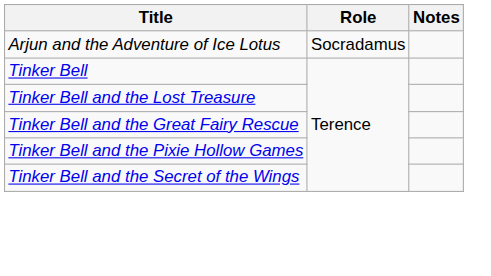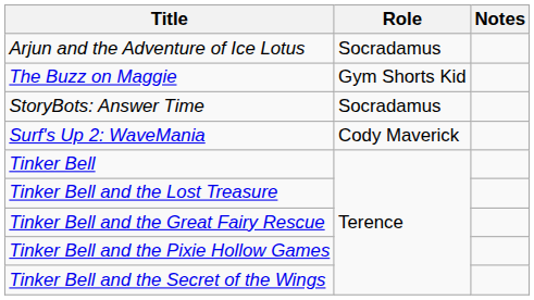 <table class="wikitable">
 <tr>
 <th>Title</th>
 <th>Role</th>
 <th class="unsortable">Notes</th>
 </tr>
 <tr>
 <td><em>Arjun and the Adventure of Ice Lotus</em></td>
 <td>Socradamus</td>
+<td></td>
+</tr>
+<tr>
+<td><em><a href='#'>The Buzz on Maggie</a></em></td>
+<td>Gym Shorts Kid</td>
+<td></td>
+</tr>
+<tr>
+<td><em>StoryBots: Answer Time</em></td>
+<td>Socradamus</td>
+<td></td>
+</tr>
+<tr>
+<td><em><a href='#'>Surf's Up 2: WaveMania</a></em></td>
+<td>Cody Maverick</td>
 <td></td>
 </tr>
 <tr>
 <td><em><a href='#'>Tinker Bell</a></em></td>
 <td rowspan="5">Terence</td>
 <td></td>
 </tr>
 <tr>
 <td><em><a href='#'>Tinker Bell and the Lost Treasure</a></em></td>
 <td></td>
 </tr>
 <tr>
 <td><em><a href='#'>Tinker Bell and the Great Fairy Rescue</a></em></td>
 <td></td>
 </tr>
 <tr>
 <td><em><a href='#'>Tinker Bell and the Pixie Hollow Games</a></em></td>
 <td></td>
 </tr>
 <tr>
 <td><em><a href='#'>Tinker Bell and the Secret of the Wings</a></em></td>
 <td></td>
 </tr>
 </table>
